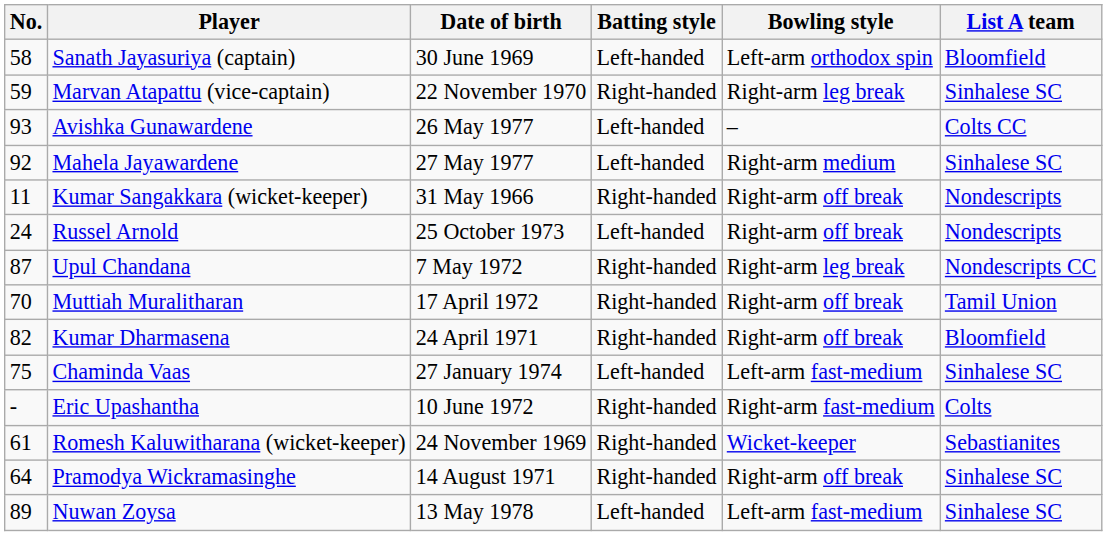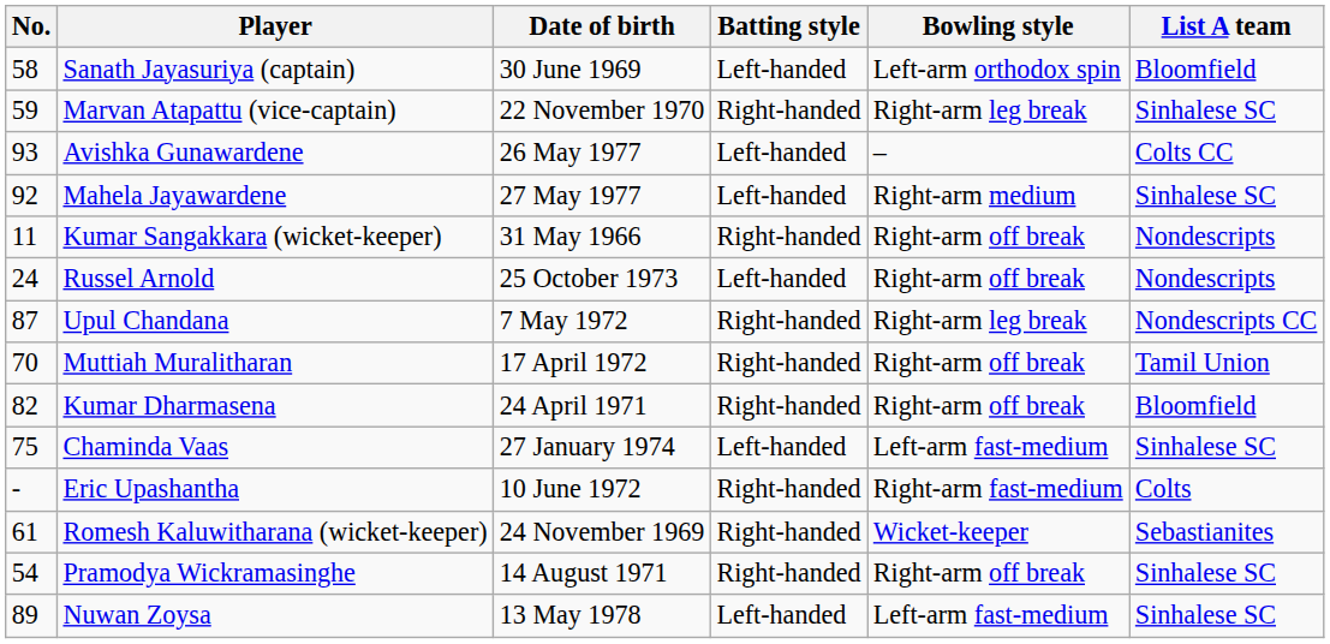 <table class="wikitable">
 <tr>
 <th>No.</th>
 <th>Player</th>
 <th>Date of birth</th>
 <th>Batting style</th>
 <th>Bowling style</th>
 <th><a href='#'>List A</a> team</th>
 </tr>
 <tr>
 <td>58</td>
 <td><a href='#'>Sanath Jayasuriya</a> (captain)</td>
 <td>30 June 1969</td>
 <td>Left-handed</td>
 <td>Left-arm <a href='#'>orthodox spin</a></td>
 <td><a href='#'>Bloomfield</a></td>
 </tr>
 <tr>
 <td>59</td>
 <td><a href='#'>Marvan Atapattu</a> (vice-captain)</td>
 <td>22 November 1970</td>
 <td>Right-handed</td>
 <td>Right-arm <a href='#'>leg break</a></td>
 <td><a href='#'>Sinhalese SC</a></td>
 </tr>
 <tr>
 <td>93</td>
 <td><a href='#'>Avishka Gunawardene</a></td>
 <td>26 May 1977</td>
 <td>Left-handed</td>
 <td>–</td>
 <td><a href='#'>Colts CC</a></td>
 </tr>
 <tr>
 <td>92</td>
 <td><a href='#'>Mahela Jayawardene</a></td>
 <td>27 May 1977</td>
 <td>Left-handed</td>
 <td>Right-arm <a href='#'>medium</a></td>
 <td><a href='#'>Sinhalese SC</a></td>
 </tr>
 <tr>
 <td>11</td>
 <td><a href='#'>Kumar Sangakkara</a> (wicket-keeper)</td>
 <td>31 May 1966</td>
 <td>Right-handed</td>
 <td>Right-arm <a href='#'>off break</a></td>
 <td><a href='#'>Nondescripts</a></td>
 </tr>
 <tr>
 <td>24</td>
 <td><a href='#'>Russel Arnold</a></td>
 <td>25 October 1973</td>
 <td>Left-handed</td>
 <td>Right-arm <a href='#'>off break</a></td>
 <td><a href='#'>Nondescripts</a></td>
 </tr>
 <tr>
 <td>87</td>
 <td><a href='#'>Upul Chandana</a></td>
 <td>7 May 1972</td>
 <td>Right-handed</td>
 <td>Right-arm <a href='#'>leg break</a></td>
 <td><a href='#'>Nondescripts CC</a></td>
 </tr>
 <tr>
 <td>70</td>
 <td><a href='#'>Muttiah Muralitharan</a></td>
 <td>17 April 1972</td>
 <td>Right-handed</td>
 <td>Right-arm <a href='#'>off break</a></td>
 <td><a href='#'>Tamil Union</a></td>
 </tr>
 <tr>
 <td>82</td>
 <td><a href='#'>Kumar Dharmasena</a></td>
 <td>24 April 1971</td>
 <td>Right-handed</td>
 <td>Right-arm <a href='#'>off break</a></td>
 <td><a href='#'>Bloomfield</a></td>
 </tr>
 <tr>
 <td>75</td>
 <td><a href='#'>Chaminda Vaas</a></td>
 <td>27 January 1974</td>
 <td>Left-handed</td>
 <td>Left-arm <a href='#'>fast-medium</a></td>
 <td><a href='#'>Sinhalese SC</a></td>
 </tr>
 <tr>
 <td>-</td>
 <td><a href='#'>Eric Upashantha</a></td>
 <td>10 June 1972</td>
 <td>Right-handed</td>
 <td>Right-arm <a href='#'>fast-medium</a></td>
 <td><a href='#'>Colts</a></td>
 </tr>
 <tr>
 <td>61</td>
 <td><a href='#'>Romesh Kaluwitharana</a> (wicket-keeper)</td>
 <td>24 November 1969</td>
 <td>Right-handed</td>
 <td><a href='#'>Wicket-keeper</a></td>
 <td><a href='#'>Sebastianites</a></td>
 </tr>
 <tr>
-<td>64</td>
+<td>54</td>
 <td><a href='#'>Pramodya Wickramasinghe</a></td>
 <td>14 August 1971</td>
 <td>Right-handed</td>
 <td>Right-arm <a href='#'>off break</a></td>
 <td><a href='#'>Sinhalese SC</a></td>
 </tr>
 <tr>
 <td>89</td>
 <td><a href='#'>Nuwan Zoysa</a></td>
 <td>13 May 1978</td>
 <td>Left-handed</td>
 <td>Left-arm <a href='#'>fast-medium</a></td>
 <td><a href='#'>Sinhalese SC</a></td>
 </tr>
 </table>
